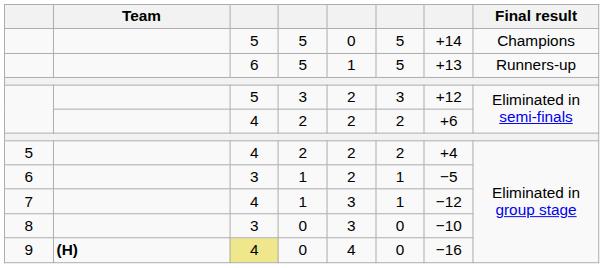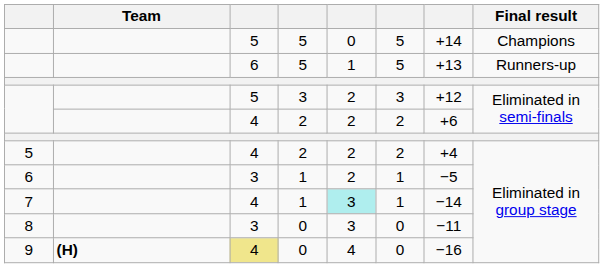 <table class=wikitable style="text-align:center;" width=620>
 <tr>
 <th width=5.5%></th>
 <th width=20%>Team</th>
 <th width=5.5%></th>
 <th width=5.5%></th>
 <th width=5.5%></th>
 <th width=5.5%></th>
 <th width=5.5%></th>
 <th width=14%>Final result</th>
 </tr>
 <tr>
 <td></td>
 <td align="left"></td>
 <td>5</td>
 <td>5</td>
 <td>0</td>
 <td>5</td>
 <td>+14</td>
 <td>Champions</td>
 </tr>
 <tr>
 <td></td>
 <td align="left"></td>
 <td>6</td>
 <td>5</td>
 <td>1</td>
 <td>5</td>
 <td>+13</td>
 <td>Runners-up</td>
 </tr>
 <tr>
 <th colspan="8"></th>
 </tr>
 <tr>
 <td rowspan="2"></td>
 <td align="left"></td>
 <td>5</td>
 <td>3</td>
 <td>2</td>
 <td>3</td>
 <td>+12</td>
 <td rowspan="2">Eliminated in <a href='#'>semi-finals</a></td>
 </tr>
 <tr>
 <td align="left"></td>
 <td>4</td>
 <td>2</td>
 <td>2</td>
 <td>2</td>
 <td>+6</td>
 </tr>
 <tr>
 <th colspan="8"></th>
 </tr>
 <tr>
 <td>5</td>
 <td align="left"></td>
 <td>4</td>
 <td>2</td>
 <td>2</td>
 <td>2</td>
 <td>+4</td>
 <td rowspan="5">Eliminated in <a href='#'>group stage</a></td>
 </tr>
 <tr>
 <td>6</td>
 <td align="left"></td>
 <td>3</td>
 <td>1</td>
 <td>2</td>
 <td>1</td>
 <td>−5</td>
 </tr>
 <tr>
 <td>7</td>
 <td align="left"></td>
 <td>4</td>
 <td>1</td>
-<td>3</td>
+<td style="background: paleturquoise;">3</td>
 <td>1</td>
-<td>−12</td>
+<td>−14</td>
 </tr>
 <tr>
 <td>8</td>
 <td align="left"></td>
 <td>3</td>
 <td>0</td>
 <td>3</td>
 <td>0</td>
-<td>−10</td>
+<td>−11</td>
 </tr>
 <tr>
 <td>9</td>
 <td align="left"> <strong>(H)</strong></td>
 <td style="background: khaki;">4</td>
 <td>0</td>
 <td>4</td>
 <td>0</td>
 <td>−16</td>
 </tr>
 </table>
